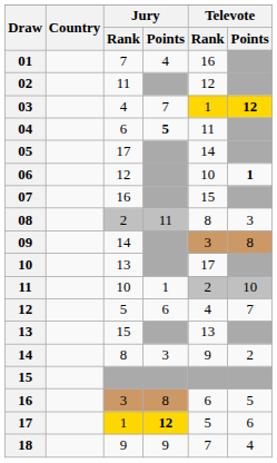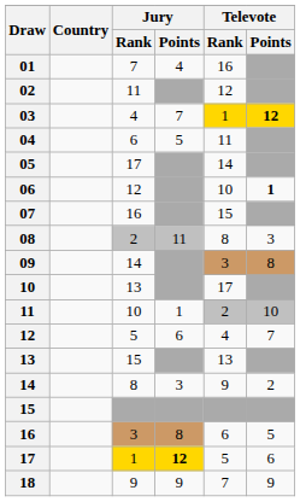 <table class="sortable wikitable collapsible plainrowheaders" style="text-align:center;">
 <tr>
 </tr>
 <tr>
 <th scope="col" rowspan="2">Draw</th>
 <th scope="col" rowspan="2">Country</th>
 <th scope="col" colspan="2">Jury</th>
 <th scope="col" colspan="2">Televote</th>
 </tr>
 <tr>
 <th scope="col">Rank</th>
 <th scope="col">Points</th>
 <th scope="col">Rank</th>
 <th scope="col">Points</th>
 </tr>
 <tr>
 <th scope="row" style="text-align:center;">01</th>
 <td style="text-align:left;"></td>
 <td>7</td>
 <td>4</td>
 <td>16</td>
 <td style="background:#AAAAAA;"></td>
 </tr>
 <tr>
 <th scope="row" style="text-align:center;">02</th>
 <td style="text-align:left;"></td>
 <td>11</td>
 <td style="background:#AAAAAA;"></td>
 <td>12</td>
 <td style="background:#AAAAAA;"></td>
 </tr>
 <tr>
 <th scope="row" style="text-align:center;">03</th>
 <td style="text-align:left;"></td>
 <td>4</td>
 <td>7</td>
 <td style="background:gold;">1</td>
 <td style="background:gold;"><strong>12</strong></td>
 </tr>
 <tr>
 <th scope="row" style="text-align:center;">04</th>
 <td style="text-align:left;"></td>
 <td>6</td>
-<td><strong>5</strong></td>
+<td>5</td>
 <td>11</td>
 <td style="background:#AAAAAA;"></td>
 </tr>
 <tr>
 <th scope="row" style="text-align:center;">05</th>
 <td style="text-align:left;"></td>
 <td>17</td>
 <td style="background:#AAAAAA;"></td>
 <td>14</td>
 <td style="background:#AAAAAA;"></td>
 </tr>
 <tr>
 <th scope="row" style="text-align:center;">06</th>
 <td style="text-align:left;"></td>
 <td>12</td>
 <td style="background:#AAAAAA;"></td>
 <td>10</td>
 <td><strong>1</strong></td>
 </tr>
 <tr>
 <th scope="row" style="text-align:center;">07</th>
 <td style="text-align:left;"></td>
 <td>16</td>
 <td style="background:#AAAAAA;"></td>
 <td>15</td>
 <td style="background:#AAAAAA;"></td>
 </tr>
 <tr>
 <th scope="row" style="text-align:center;">08</th>
 <td style="text-align:left;"></td>
 <td style="background:silver;">2</td>
 <td style="background:silver;">11</td>
 <td>8</td>
 <td>3</td>
 </tr>
 <tr>
 <th scope="row" style="text-align:center;">09</th>
 <td style="text-align:left;"></td>
 <td>14</td>
 <td style="background:#AAAAAA;"></td>
 <td style="background:#CC9966;">3</td>
 <td style="background:#CC9966;">8</td>
 </tr>
 <tr>
 <th scope="row" style="text-align:center;">10</th>
 <td style="text-align:left;"></td>
 <td>13</td>
 <td style="background:#AAAAAA;"></td>
 <td>17</td>
 <td style="background:#AAAAAA;"></td>
 </tr>
 <tr>
 <th scope="row" style="text-align:center;">11</th>
 <td style="text-align:left;"></td>
 <td>10</td>
 <td>1</td>
 <td style="background:silver;">2</td>
 <td style="background:silver;">10</td>
 </tr>
 <tr>
 <th scope="row" style="text-align:center;">12</th>
 <td style="text-align:left;"></td>
 <td>5</td>
 <td>6</td>
 <td>4</td>
 <td>7</td>
 </tr>
 <tr>
 <th scope="row" style="text-align:center;">13</th>
 <td style="text-align:left;"></td>
 <td>15</td>
 <td style="background:#AAAAAA;"></td>
 <td>13</td>
 <td style="background:#AAAAAA;"></td>
 </tr>
 <tr>
 <th scope="row" style="text-align:center;">14</th>
 <td style="text-align:left;"></td>
 <td>8</td>
 <td>3</td>
 <td>9</td>
 <td>2</td>
 </tr>
 <tr class="sortbottom">
 <th scope="row" style="text-align:center;">15</th>
 <td style="text-align:left;"></td>
 <td style="background:#AAAAAA;"></td>
 <td style="background:#AAAAAA;"></td>
 <td style="background:#AAAAAA;"></td>
 <td style="background:#AAAAAA;"></td>
 </tr>
 <tr>
 <th scope="row" style="text-align:center;">16</th>
 <td style="text-align:left;"></td>
 <td style="background:#CC9966;">3</td>
 <td style="background:#CC9966;">8</td>
 <td>6</td>
 <td>5</td>
 </tr>
 <tr>
 <th scope="row" style="text-align:center;">17</th>
 <td style="text-align:left;"></td>
 <td style="background:gold;">1</td>
 <td style="background:gold;"><strong>12</strong></td>
 <td>5</td>
 <td>6</td>
 </tr>
 <tr>
 <th scope="row" style="text-align:center;">18</th>
 <td style="text-align:left;"></td>
 <td>9</td>
 <td>9</td>
 <td>7</td>
-<td>4</td>
+<td>9</td>
 </tr>
 </table>
